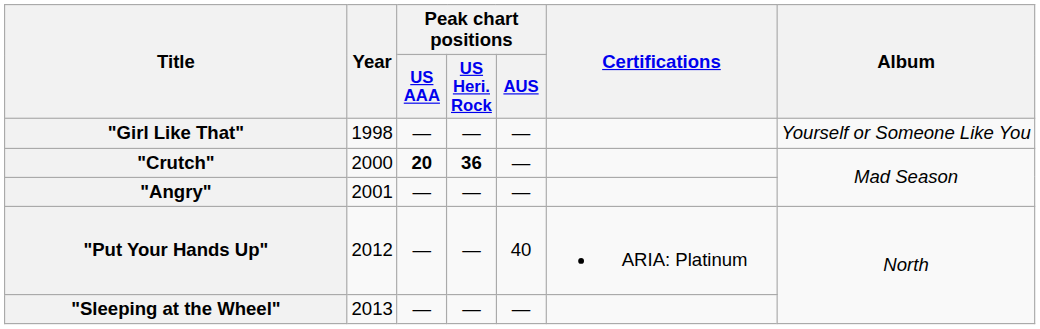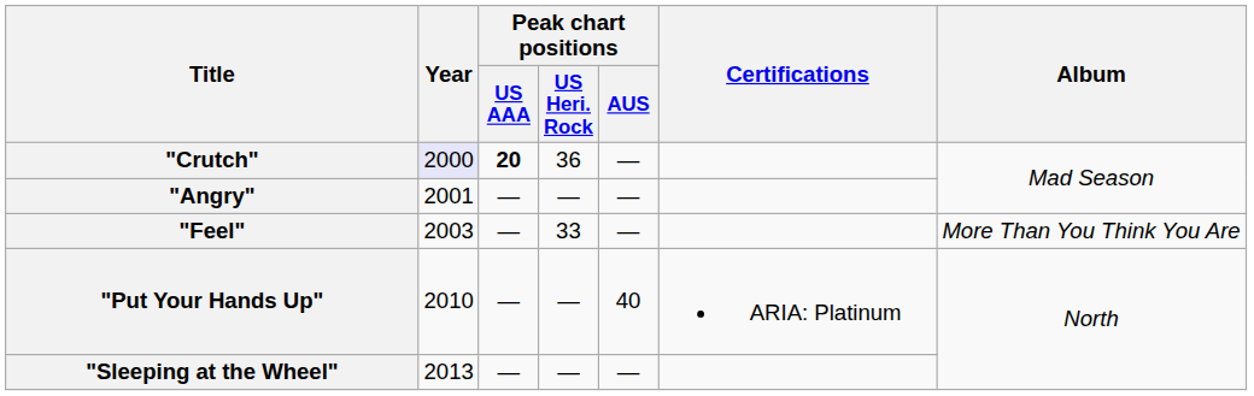 <table class="wikitable plainrowheaders" style="text-align:center;" border="1">
 <tr>
 <th scope="col" rowspan="2" style="width:18em;">Title</th>
 <th scope="col" rowspan="2">Year</th>
 <th scope="col" colspan="3">Peak chart positions</th>
 <th scope="col" rowspan="2" style="width:12em;"><a href='#'>Certifications</a></th>
 <th scope="col" rowspan="2">Album</th>
 </tr>
 <tr>
 <th scope="col" style="width:2.5em;font-size:90%;"><a href='#'>US<br>AAA</a><br></th>
 <th scope="col" style="width:2.5em;font-size:90%;"><a href='#'>US<br>Heri.<br>Rock</a><br></th>
 <th scope="col" style="width:2.5em;font-size:90%;"><a href='#'>AUS</a><br></th>
 </tr>
 <tr>
-<th scope="row">"Girl Like That"</th>
-<td>1998</td>
-<td>—</td>
-<td>—</td>
-<td>—</td>
-<td></td>
-<td><em>Yourself or Someone Like You</em></td>
-</tr>
-<tr>
 <th scope="row">"Crutch"</th>
-<td>2000</td>
+<td style="background: lavender;">2000</td>
 <td><strong>20</strong></td>
-<td><strong>36</strong></td>
+<td>36</td>
 <td>—</td>
 <td></td>
 <td rowspan="2"><em>Mad Season</em></td>
 </tr>
 <tr>
 <th scope="row">"Angry"</th>
 <td>2001</td>
 <td>—</td>
 <td>—</td>
 <td>—</td>
 <td></td>
 </tr>
 <tr>
+<th scope="row">"Feel"</th>
+<td>2003</td>
+<td>—</td>
+<td>33</td>
+<td>—</td>
+<td></td>
+<td><em>More Than You Think You Are</em></td>
+</tr>
+<tr>
 <th scope="row">"Put Your Hands Up"</th>
-<td>2012</td>
+<td>2010</td>
 <td>—</td>
 <td>—</td>
 <td>40</td>
 <td><br><ul><li>ARIA: Platinum</li></ul></td>
 <td rowspan="2"><em>North</em></td>
 </tr>
 <tr>
 <th scope="row">"Sleeping at the Wheel"</th>
 <td>2013</td>
 <td>—</td>
 <td>—</td>
 <td>—</td>
 <td></td>
 </tr>
 </table>
